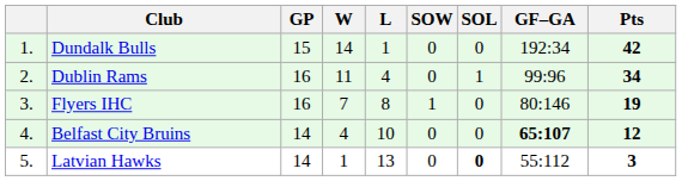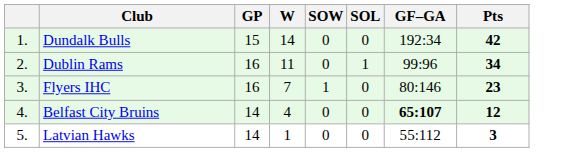 <table class="wikitable">
 <tr>
 <th width="30"></th>
 <th width="200">Club</th>
 <th width="30">GP</th>
 <th width="30">W</th>
-<th width="30">L</th>
 <th width="30">SOW</th>
 <th width="30">SOL</th>
 <th width="70">GF–GA</th>
 <th width="70">Pts</th>
 </tr>
 <tr bgcolor="#e6fae6" align="center">
 <td>1.</td>
 <td align="left"><a href='#'>Dundalk Bulls</a></td>
 <td>15</td>
 <td>14</td>
-<td>1</td>
 <td>0</td>
 <td>0</td>
 <td>192:34</td>
 <td><strong>42</strong></td>
 </tr>
 <tr bgcolor="#e6fae6" align="center">
 <td>2.</td>
 <td align="left"><a href='#'>Dublin Rams</a></td>
 <td>16</td>
 <td>11</td>
-<td>4</td>
 <td>0</td>
 <td>1</td>
 <td>99:96</td>
 <td><strong>34</strong></td>
 </tr>
 <tr bgcolor="#e6fae6" align="center">
 <td>3.</td>
 <td align="left"><a href='#'>Flyers IHC</a></td>
 <td>16</td>
 <td>7</td>
-<td>8</td>
 <td>1</td>
 <td>0</td>
 <td>80:146</td>
-<td><strong>19</strong></td>
+<td><strong>23</strong></td>
 </tr>
 <tr bgcolor="#e6fae6" align="center">
 <td>4.</td>
 <td align="left"><a href='#'>Belfast City Bruins</a></td>
 <td>14</td>
 <td>4</td>
-<td>10</td>
 <td>0</td>
 <td>0</td>
 <td><strong>65:107</strong></td>
 <td><strong>12</strong></td>
 </tr>
 <tr bgcolor="#FFFFFF" align="center">
 <td>5.</td>
 <td align="left"><a href='#'>Latvian Hawks</a></td>
 <td>14</td>
 <td>1</td>
-<td>13</td>
 <td>0</td>
-<td><strong>0</strong></td>
+<td>0</td>
 <td>55:112</td>
 <td><strong>3</strong></td>
 </tr>
 </table>
